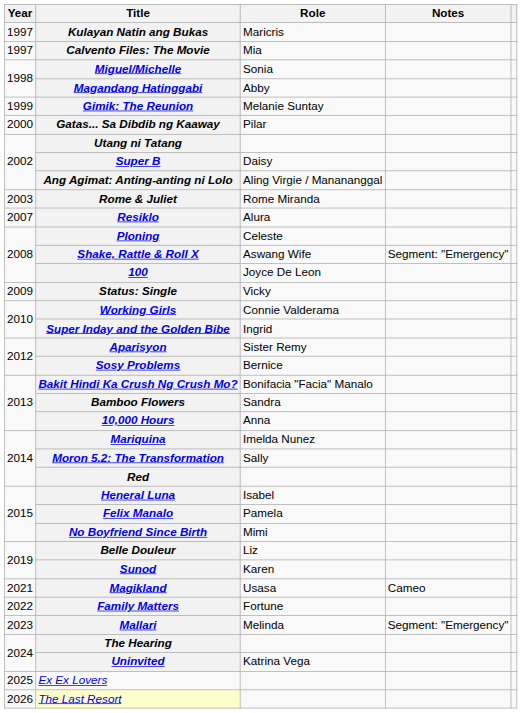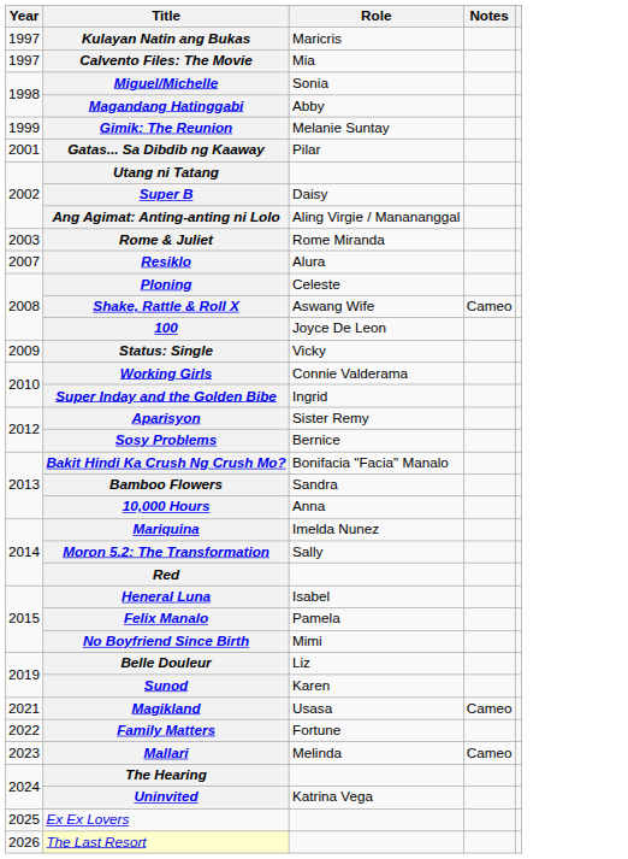 <table class="wikitable sortable plainrowheaders">
 <tr style="background:#ccc; text-align:center;">
 <th scope="col">Year</th>
 <th scope="col">Title</th>
 <th scope="col">Role</th>
 <th scope="col" class="unsortable">Notes</th>
 <th scope="col" class="unsortable"></th>
 </tr>
 <tr>
 <td>1997</td>
 <th scope="rowgroup"><em>Kulayan Natin ang Bukas</em></th>
 <td>Maricris</td>
 <td></td>
 <td></td>
 </tr>
 <tr>
 <td>1997</td>
 <th scope="rowgroup"><em>Calvento Files: The Movie</em></th>
 <td>Mia</td>
 <td></td>
 <td></td>
 </tr>
 <tr>
 <td rowspan="2">1998</td>
 <th scope="rowgroup"><em><a href='#'>Miguel/Michelle</a></em></th>
 <td>Sonia</td>
 <td></td>
 <td></td>
 </tr>
 <tr>
 <th scope="rowgroup"><em><a href='#'>Magandang Hatinggabi</a></em></th>
 <td>Abby</td>
 <td></td>
 <td></td>
 </tr>
 <tr>
 <td>1999</td>
 <th scope="rowgroup"><em><a href='#'>Gimik: The Reunion</a></em></th>
 <td>Melanie Suntay</td>
 <td></td>
 <td></td>
 </tr>
 <tr>
-<td>2000</td>
+<td>2001</td>
 <th scope="rowgroup"><em>Gatas... Sa Dibdib ng Kaaway</em></th>
 <td>Pilar</td>
 <td></td>
 <td></td>
 </tr>
 <tr>
 <td rowspan="3">2002</td>
 <th scope="rowgroup"><em>Utang ni Tatang</em></th>
 <td></td>
 <td></td>
 <td></td>
 </tr>
 <tr>
 <th scope="rowgroup"><em><a href='#'>Super B</a></em></th>
 <td>Daisy</td>
 <td></td>
 <td></td>
 </tr>
 <tr>
 <th scope="rowgroup"><em>Ang Agimat: Anting-anting ni Lolo</em></th>
 <td>Aling Virgie / Manananggal</td>
 <td></td>
 <td></td>
 </tr>
 <tr>
 <td>2003</td>
 <th scope="rowgroup"><em>Rome & Juliet</em></th>
 <td>Rome Miranda</td>
 <td></td>
 <td></td>
 </tr>
 <tr>
 <td>2007</td>
 <th scope="rowgroup"><em><a href='#'>Resiklo</a></em></th>
 <td>Alura</td>
 <td></td>
 <td></td>
 </tr>
 <tr>
 <td rowspan="3">2008</td>
 <th scope="rowgroup"><em><a href='#'>Ploning</a></em></th>
 <td>Celeste</td>
 <td></td>
 <td></td>
 </tr>
 <tr>
 <th scope="rowgroup"><em><a href='#'>Shake, Rattle & Roll X</a></em></th>
 <td>Aswang Wife</td>
-<td>Segment: "Emergency"</td>
+<td>Cameo</td>
 <td></td>
 </tr>
 <tr>
 <th scope="rowgroup"><a href='#'><em>100</em></a></th>
 <td>Joyce De Leon</td>
 <td></td>
 <td></td>
 </tr>
 <tr>
 <td>2009</td>
 <th scope="rowgroup"><em>Status: Single</em></th>
 <td>Vicky</td>
 <td></td>
 <td></td>
 </tr>
 <tr>
 <td rowspan="2">2010</td>
 <th scope="rowgroup"><a href='#'><em>Working Girls</em></a></th>
 <td>Connie Valderama</td>
 <td></td>
 <td></td>
 </tr>
 <tr>
 <th scope="rowgroup"><em><a href='#'>Super Inday and the Golden Bibe</a></em></th>
 <td>Ingrid</td>
 <td></td>
 <td></td>
 </tr>
 <tr>
 <td rowspan="2">2012</td>
 <th scope="rowgroup"><em><a href='#'>Aparisyon</a></em></th>
 <td>Sister Remy</td>
 <td></td>
 <td></td>
 </tr>
 <tr>
 <th scope="rowgroup"><em><a href='#'>Sosy Problems</a></em></th>
 <td>Bernice</td>
 <td></td>
 <td></td>
 </tr>
 <tr>
 <td rowspan="3">2013</td>
 <th scope="rowgroup"><em><a href='#'>Bakit Hindi Ka Crush Ng Crush Mo?</a></em></th>
 <td>Bonifacia "Facia" Manalo</td>
 <td></td>
 <td></td>
 </tr>
 <tr>
 <th scope="rowgroup"><em>Bamboo Flowers</em></th>
 <td>Sandra</td>
 <td></td>
 <td></td>
 </tr>
 <tr>
 <th scope="rowgroup"><em><a href='#'>10,000 Hours</a></em></th>
 <td>Anna</td>
 <td></td>
 <td></td>
 </tr>
 <tr>
 <td rowspan="3">2014</td>
 <th scope="rowgroup"><a href='#'><em>Mariquina</em></a></th>
 <td>Imelda Nunez</td>
 <td></td>
 <td></td>
 </tr>
 <tr>
 <th scope="rowgroup"><em><a href='#'>Moron 5.2: The Transformation</a></em></th>
 <td>Sally</td>
 <td></td>
 <td></td>
 </tr>
 <tr>
 <th scope="rowgroup"><em>Red</em></th>
 <td></td>
 <td></td>
 <td></td>
 </tr>
 <tr>
 <td rowspan="3">2015</td>
 <th scope="rowgroup"><em><a href='#'>Heneral Luna</a></em></th>
 <td>Isabel</td>
 <td></td>
 <td></td>
 </tr>
 <tr>
 <th scope="rowgroup"><em><a href='#'>Felix Manalo</a></em></th>
 <td>Pamela</td>
 <td></td>
 <td></td>
 </tr>
 <tr>
 <th scope="rowgroup"><em><a href='#'>No Boyfriend Since Birth</a></em></th>
 <td>Mimi</td>
 <td></td>
 <td></td>
 </tr>
 <tr>
 <td rowspan="2">2019</td>
 <th scope="rowgroup"><em>Belle Douleur</em></th>
 <td>Liz</td>
 <td></td>
 <td></td>
 </tr>
 <tr>
 <th scope="rowgroup"><em><a href='#'>Sunod</a></em></th>
 <td>Karen</td>
 <td></td>
 <td></td>
 </tr>
 <tr>
 <td>2021</td>
 <th scope="rowgroup"><em><a href='#'>Magikland</a></em></th>
 <td>Usasa</td>
 <td>Cameo</td>
 <td></td>
 </tr>
 <tr>
 <td>2022</td>
 <th scope="rowgroup"><em><a href='#'>Family Matters</a></em></th>
 <td>Fortune</td>
 <td></td>
 <td></td>
 </tr>
 <tr>
 <td>2023</td>
 <th scope="rowgroup"><em><a href='#'>Mallari</a></em></th>
 <td>Melinda</td>
-<td>Segment: "Emergency"</td>
+<td>Cameo</td>
 <td></td>
 </tr>
 <tr>
 <td rowspan="2">2024</td>
 <th scope="row"><em>The Hearing</em></th>
 <td></td>
 <td></td>
 <td></td>
 </tr>
 <tr>
 <th scope="row"><em><a href='#'>Uninvited</a></em></th>
 <td>Katrina Vega</td>
 <td></td>
 <td></td>
 </tr>
 <tr>
 <td>2025</td>
 <td><em><a href='#'>Ex Ex Lovers</a></em></td>
 <td></td>
 <td></td>
 <td style="text-align:center;"></td>
 </tr>
 <tr>
 <td>2026</td>
 <td style="background:#ffc;"><em><a href='#'>The Last Resort</a></em> </td>
 <td></td>
 <td></td>
 <td></td>
 </tr>
 </table>
